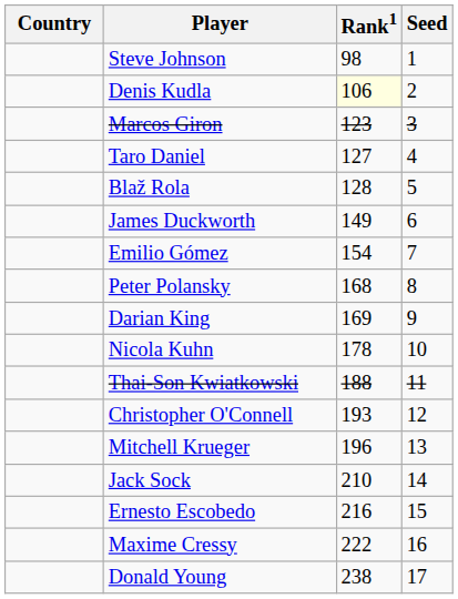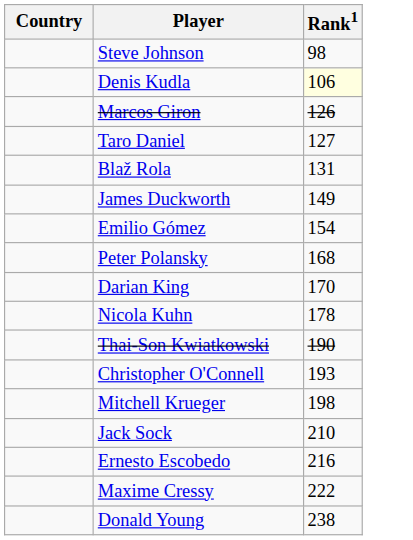 <table class="sortable wikitable">
 <tr>
 <th width="70">Country</th>
 <th width="175">Player</th>
 <th>Rank<sup>1</sup></th>
-<th>Seed</th>
 </tr>
 <tr>
 <td></td>
 <td><a href='#'>Steve Johnson</a></td>
 <td>98</td>
-<td>1</td>
 </tr>
 <tr>
 <td></td>
 <td><a href='#'>Denis Kudla</a></td>
 <td style="background: lightyellow;">106</td>
-<td>2</td>
 </tr>
 <tr>
 <td><s></s></td>
 <td><s><a href='#'>Marcos Giron</a></s></td>
-<td><s>123</s></td>
-<td><s>3</s></td>
+<td><s>126</s></td>
 </tr>
 <tr>
 <td></td>
 <td><a href='#'>Taro Daniel</a></td>
 <td>127</td>
-<td>4</td>
 </tr>
 <tr>
 <td></td>
 <td><a href='#'>Blaž Rola</a></td>
-<td>128</td>
-<td>5</td>
+<td>131</td>
 </tr>
 <tr>
 <td></td>
 <td><a href='#'>James Duckworth</a></td>
 <td>149</td>
-<td>6</td>
 </tr>
 <tr>
 <td></td>
 <td><a href='#'>Emilio Gómez</a></td>
 <td>154</td>
-<td>7</td>
 </tr>
 <tr>
 <td></td>
 <td><a href='#'>Peter Polansky</a></td>
 <td>168</td>
-<td>8</td>
 </tr>
 <tr>
 <td></td>
 <td><a href='#'>Darian King</a></td>
-<td>169</td>
-<td>9</td>
+<td>170</td>
 </tr>
 <tr>
 <td></td>
 <td><a href='#'>Nicola Kuhn</a></td>
 <td>178</td>
-<td>10</td>
 </tr>
 <tr>
 <td><s></s></td>
 <td><s><a href='#'>Thai-Son Kwiatkowski</a></s></td>
-<td><s>188</s></td>
-<td><s>11</s></td>
+<td><s>190</s></td>
 </tr>
 <tr>
 <td></td>
 <td><a href='#'>Christopher O'Connell</a></td>
 <td>193</td>
-<td>12</td>
 </tr>
 <tr>
 <td></td>
 <td><a href='#'>Mitchell Krueger</a></td>
-<td>196</td>
-<td>13</td>
+<td>198</td>
 </tr>
 <tr>
 <td></td>
 <td><a href='#'>Jack Sock</a></td>
 <td>210</td>
-<td>14</td>
 </tr>
 <tr>
 <td></td>
 <td><a href='#'>Ernesto Escobedo</a></td>
 <td>216</td>
-<td>15</td>
 </tr>
 <tr>
 <td></td>
 <td><a href='#'>Maxime Cressy</a></td>
 <td>222</td>
-<td>16</td>
 </tr>
 <tr>
 <td></td>
 <td><a href='#'>Donald Young</a></td>
 <td>238</td>
-<td>17</td>
 </tr>
 </table>
